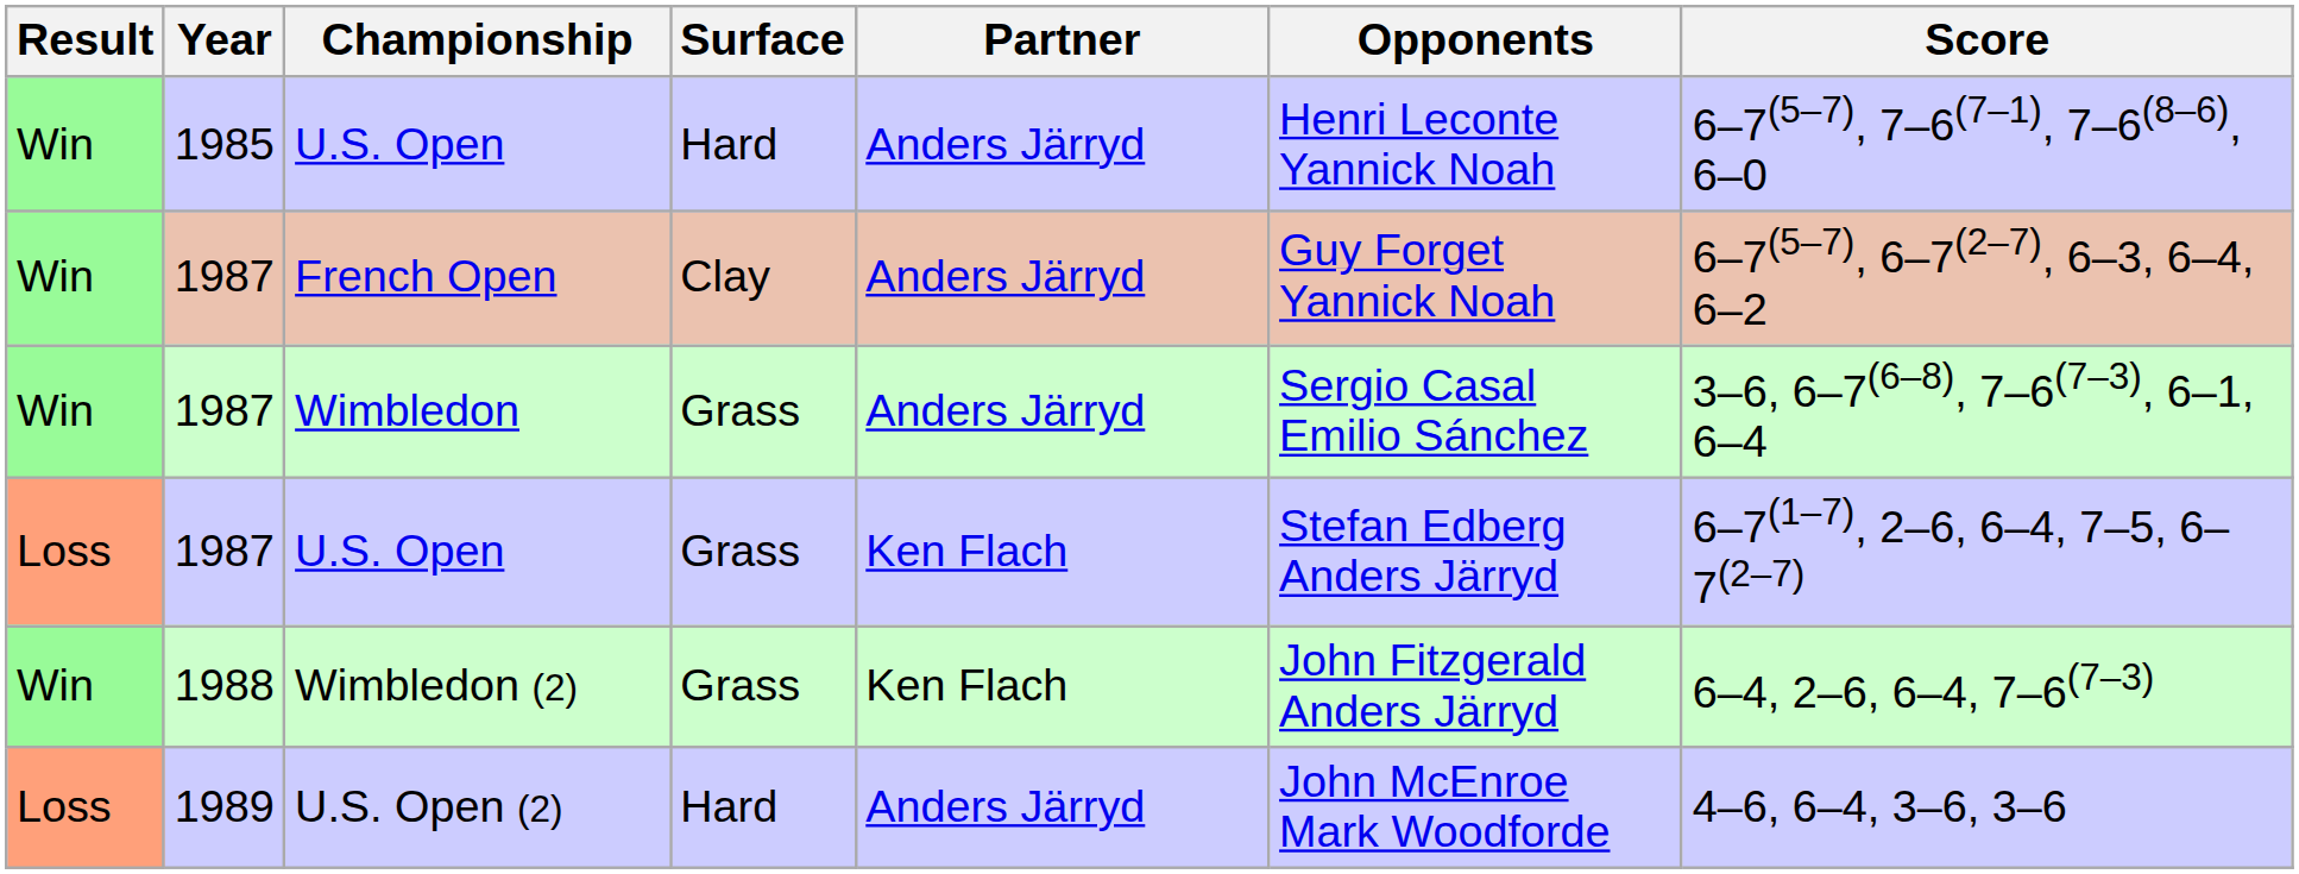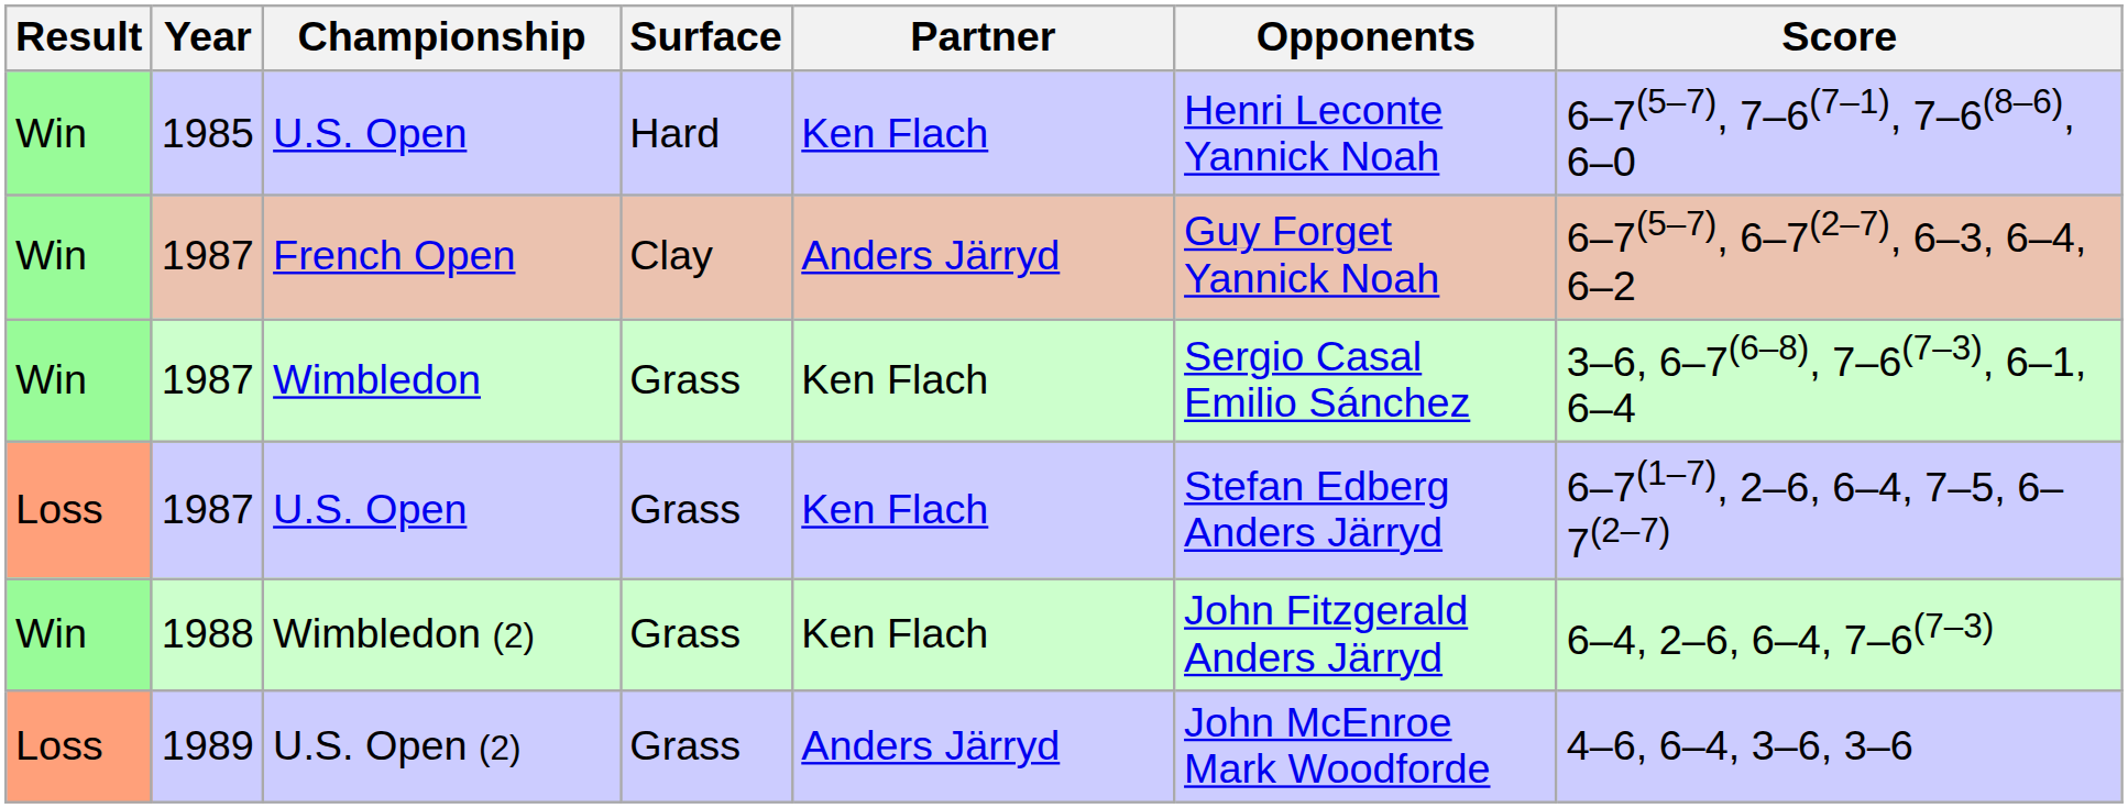 <table class='sortable wikitable'>
 <tr>
 <th style="width:40px">Result</th>
 <th style="width:30px">Year</th>
 <th style="width:130px">Championship</th>
 <th style="width:50px">Surface</th>
 <th style="width:140px">Partner</th>
 <th style="width:140px">Opponents</th>
 <th style="width:210px" class="unsortable">Score</th>
 </tr>
 <tr bgcolor="#CCCCFF">
 <td style="background:#98fb98;">Win</td>
 <td>1985</td>
 <td><a href='#'>U.S. Open</a></td>
 <td>Hard</td>
-<td> <a href='#'>Anders Järryd</a></td>
+<td> <a href='#'>Ken Flach</a></td>
 <td> <a href='#'>Henri Leconte</a><br> <a href='#'>Yannick Noah</a></td>
 <td>6–7<sup>(5–7)</sup>, 7–6<sup>(7–1)</sup>, 7–6<sup>(8–6)</sup>, 6–0</td>
 </tr>
 <tr bgcolor="#EBC2AF">
 <td style="background:#98fb98;">Win</td>
 <td>1987</td>
 <td><a href='#'>French Open</a></td>
 <td>Clay</td>
 <td> <a href='#'>Anders Järryd</a></td>
 <td> <a href='#'>Guy Forget</a><br> <a href='#'>Yannick Noah</a></td>
 <td>6–7<sup>(5–7)</sup>, 6–7<sup>(2–7)</sup>, 6–3, 6–4, 6–2</td>
 </tr>
 <tr bgcolor="#CCFFCC">
 <td style="background:#98fb98;">Win</td>
 <td>1987</td>
 <td><a href='#'>Wimbledon</a></td>
 <td>Grass</td>
-<td> <a href='#'>Anders Järryd</a></td>
+<td> Ken Flach</td>
 <td> <a href='#'>Sergio Casal</a><br> <a href='#'>Emilio Sánchez</a></td>
 <td>3–6, 6–7<sup>(6–8)</sup>, 7–6<sup>(7–3)</sup>, 6–1, 6–4</td>
 </tr>
 <tr bgcolor="#CCCCFF">
 <td style="background:#ffa07a;">Loss</td>
 <td>1987</td>
 <td><a href='#'>U.S. Open</a></td>
 <td>Grass</td>
 <td> <a href='#'>Ken Flach</a></td>
 <td> <a href='#'>Stefan Edberg</a><br> <a href='#'>Anders Järryd</a></td>
 <td>6–7<sup>(1–7)</sup>, 2–6, 6–4, 7–5, 6–7<sup>(2–7)</sup></td>
 </tr>
 <tr bgcolor="#CCFFCC">
 <td style="background:#98fb98;">Win</td>
 <td>1988</td>
 <td>Wimbledon <small>(2)</small></td>
 <td>Grass</td>
 <td> Ken Flach</td>
 <td> <a href='#'>John Fitzgerald</a><br> <a href='#'>Anders Järryd</a></td>
 <td>6–4, 2–6, 6–4, 7–6<sup>(7–3)</sup></td>
 </tr>
 <tr bgcolor="#CCCCFF">
 <td style="background:#ffa07a;">Loss</td>
 <td>1989</td>
 <td>U.S. Open <small>(2)</small></td>
-<td>Hard</td>
+<td>Grass</td>
 <td> <a href='#'>Anders Järryd</a></td>
 <td> <a href='#'>John McEnroe</a><br> <a href='#'>Mark Woodforde</a></td>
 <td>4–6, 6–4, 3–6, 3–6</td>
 </tr>
 </table>
